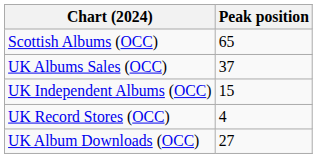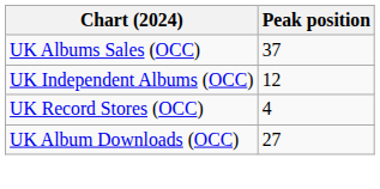 <table class="wikitable">
 <tr>
 <th>Chart (2024)</th>
 <th>Peak position</th>
-</tr>
-<tr>
-<td><a href='#'>Scottish Albums</a> (<a href='#'>OCC</a>)</td>
-<td>65</td>
 </tr>
 <tr>
 <td><a href='#'>UK Albums Sales</a> (<a href='#'>OCC</a>)</td>
 <td>37</td>
 </tr>
 <tr>
 <td><a href='#'>UK Independent Albums</a> (<a href='#'>OCC</a>)</td>
-<td>15</td>
+<td>12</td>
 </tr>
 <tr>
 <td><a href='#'>UK Record Stores</a> (<a href='#'>OCC</a>)</td>
 <td>4</td>
 </tr>
 <tr>
 <td><a href='#'>UK Album Downloads</a> (<a href='#'>OCC</a>)</td>
 <td>27</td>
 </tr>
 </table>
